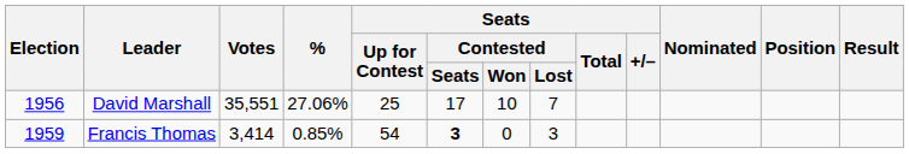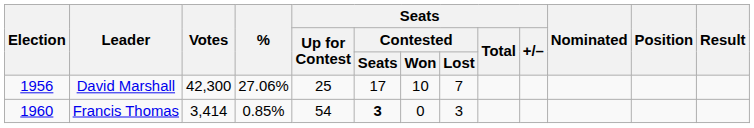 <table class=wikitable style="text-align: center;">
 <tr>
 <th rowspan=3>Election</th>
 <th rowspan=3>Leader</th>
 <th rowspan=3>Votes</th>
 <th rowspan=3>%</th>
 <th colspan=6>Seats</th>
 <th rowspan=3>Nominated</th>
 <th rowspan=3>Position</th>
 <th rowspan=3>Result</th>
 </tr>
 <tr>
 <th rowspan=2>Up for<br>Contest</th>
 <th colspan=3>Contested</th>
 <th rowspan=2>Total</th>
 <th rowspan=2>+/–</th>
 </tr>
 <tr>
 <th>Seats</th>
 <th>Won</th>
 <th>Lost</th>
 </tr>
 <tr>
 <td><a href='#'>1956</a></td>
 <td><a href='#'>David Marshall</a></td>
-<td>35,551</td>
+<td>42,300</td>
 <td>27.06%</td>
 <td>25</td>
 <td>17</td>
 <td>10</td>
 <td>7</td>
 <td></td>
 <td></td>
 <td></td>
 <td></td>
 <td></td>
 </tr>
 <tr>
-<td><a href='#'>1959</a></td>
+<td><a href='#'>1960</a></td>
 <td><a href='#'>Francis Thomas</a></td>
 <td>3,414</td>
 <td>0.85%</td>
 <td>54</td>
 <td><strong>3</strong></td>
 <td>0</td>
 <td>3</td>
 <td></td>
 <td></td>
 <td></td>
 <td></td>
 <td></td>
 </tr>
 </table>
